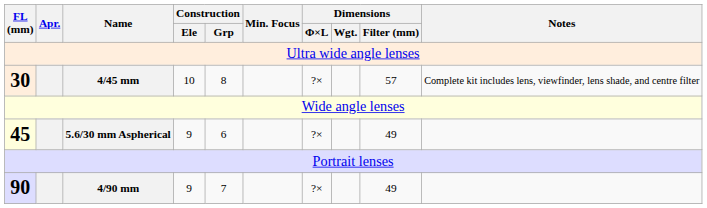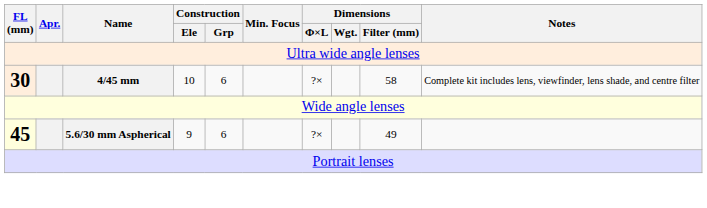 <table class="wikitable sortable" style="font-size:90%;text-align:center;">
 <tr>
 <th rowspan=2><a href='#'>FL</a><br>(mm)</th>
 <th rowspan=2><a href='#'>Apr.</a></th>
 <th rowspan=2>Name</th>
 <th colspan=2>Construction</th>
 <th rowspan=2>Min. Focus</th>
 <th colspan=3>Dimensions</th>
 <th rowspan=2 class="unsortable">Notes</th>
 </tr>
 <tr>
 <th>Ele</th>
 <th>Grp</th>
 <th>Φ×L</th>
 <th>Wgt.</th>
 <th>Filter (mm)</th>
 </tr>
 <tr>
 <td colspan=10 style="font-size:125%;background:#fed;" data-sort-value="zzzb"><a href='#'>Ultra wide angle lenses</a></td>
 </tr>
 <tr>
 <th style="background:#fed;font-size:175%;">30</th>
 <th></th>
 <th>4/45 mm</th>
 <td>10</td>
-<td>8</td>
+<td>6</td>
 <td></td>
 <td>?×</td>
 <td></td>
-<td>57</td>
+<td>58</td>
 <td style="font-size:90%;text-align:left"> Complete kit includes lens, viewfinder, lens shade, and centre filter</td>
 </tr>
 <tr>
 <td colspan=10 style="font-size:125%;background:#ffd;" data-sort-value="zzzc"><a href='#'>Wide angle lenses</a></td>
 </tr>
 <tr>
 <th style="background:#ffd;font-size:175%;">45</th>
 <th></th>
 <th>5.6/30 mm Aspherical</th>
 <td>9</td>
 <td>6</td>
 <td></td>
 <td>?×</td>
 <td></td>
 <td>49</td>
 <td style="font-size:90%;text-align:left"></td>
 </tr>
 <tr>
 <td colspan=10 style="font-size:125%;background:#ddf;" data-sort-value="zzze"><a href='#'>Portrait lenses</a></td>
 </tr>
-<tr>
-<th style="background:#ddf;font-size:175%;">90</th>
-<th></th>
-<th>4/90 mm</th>
-<td>9</td>
-<td>7</td>
-<td></td>
-<td>?×</td>
-<td></td>
-<td>49</td>
-<td style="font-size:90%;text-align:left"></td>
-</tr>
 </table>
